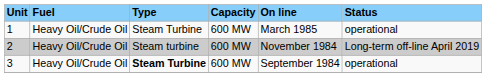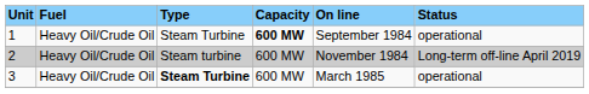 <table class="wikitable">
 <tr>
 <td style="background-color:lightskyblue;"><strong>Unit</strong></td>
 <td style="background-color:lightskyblue;"><strong>Fuel</strong></td>
 <td style="background-color:lightskyblue;"><strong>Type</strong></td>
 <td style="background-color:lightskyblue;"><strong>Capacity</strong></td>
 <td style="background-color:lightskyblue;"><strong>On line</strong></td>
 <td style="background-color:lightskyblue;"><strong>Status</strong></td>
 </tr>
 <tr>
 <td>1</td>
 <td>Heavy Oil/Crude Oil</td>
 <td>Steam Turbine</td>
-<td>600 MW</td>
-<td>March 1985</td>
+<td><strong>600 MW</strong></td>
+<td>September 1984</td>
 <td>operational</td>
 </tr>
 <tr>
 <td style="background-color:#CCC;">2</td>
 <td style="background-color:#CCC;">Heavy Oil/Crude Oil</td>
 <td style="background-color:#CCC;">Steam turbine</td>
 <td style="background-color:#CCC;">600 MW</td>
 <td style="background-color:#CCC;">November 1984</td>
 <td style="background-color:#CCC;">Long-term off-line April 2019</td>
 </tr>
 <tr>
 <td>3</td>
 <td>Heavy Oil/Crude Oil</td>
 <td><strong>Steam Turbine</strong></td>
 <td>600 MW</td>
-<td>September 1984</td>
+<td>March 1985</td>
 <td>operational</td>
 </tr>
 <tr>
 </tr>
 </table>
